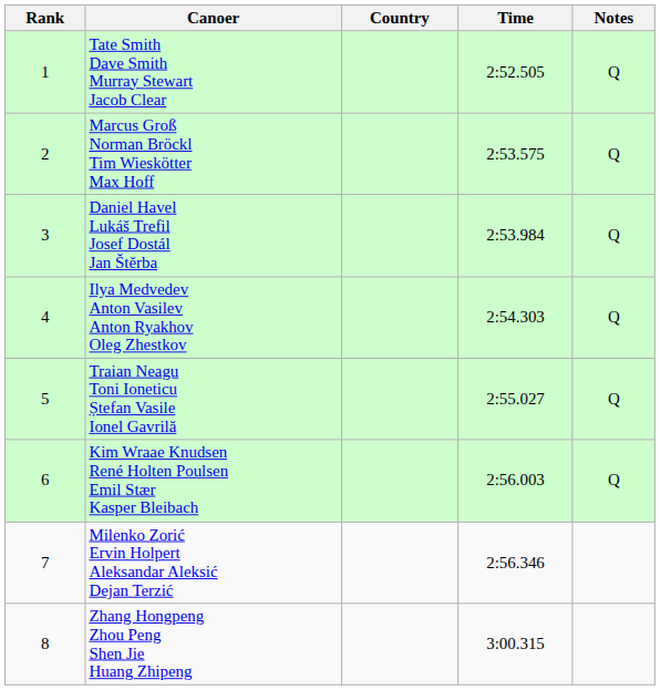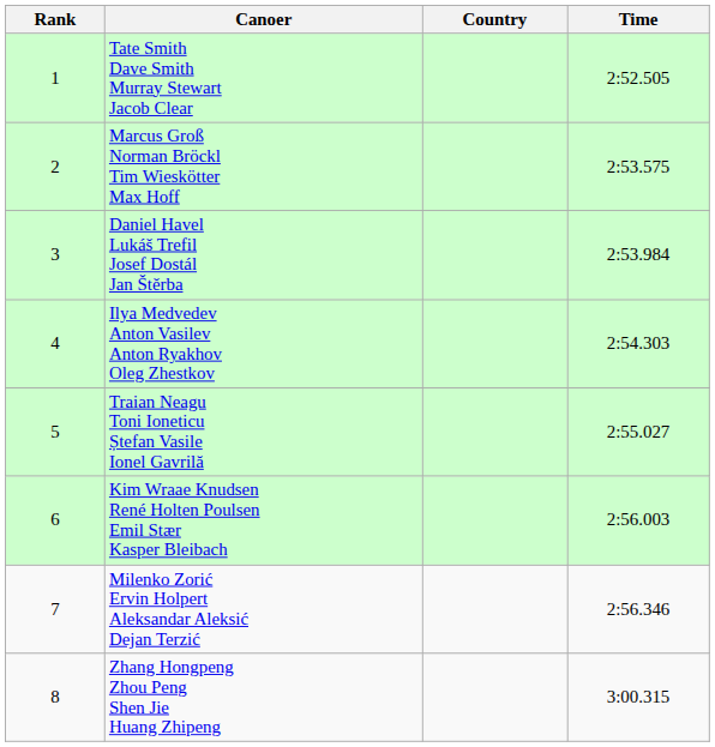 <table class="wikitable" width=50% style="text-align:center;">
 <tr>
 <th>Rank</th>
 <th>Canoer</th>
 <th>Country</th>
 <th>Time</th>
-<th>Notes</th>
 </tr>
 <tr bgcolor=ccffcc>
 <td>1</td>
 <td align="left"><a href='#'>Tate Smith</a><br><a href='#'>Dave Smith</a><br><a href='#'>Murray Stewart</a><br><a href='#'>Jacob Clear</a></td>
 <td align="left"></td>
 <td>2:52.505</td>
-<td>Q</td>
 </tr>
 <tr bgcolor=ccffcc>
 <td>2</td>
 <td align="left"><a href='#'>Marcus Groß</a><br><a href='#'>Norman Bröckl</a><br><a href='#'>Tim Wieskötter</a><br><a href='#'>Max Hoff</a></td>
 <td align="left"></td>
 <td>2:53.575</td>
-<td>Q</td>
 </tr>
 <tr bgcolor=ccffcc>
 <td>3</td>
 <td align="left"><a href='#'>Daniel Havel</a><br><a href='#'>Lukáš Trefil</a><br><a href='#'>Josef Dostál</a><br><a href='#'>Jan Štěrba</a></td>
 <td align="left"></td>
 <td>2:53.984</td>
-<td>Q</td>
 </tr>
 <tr bgcolor=ccffcc>
 <td>4</td>
 <td align="left"><a href='#'>Ilya Medvedev</a><br><a href='#'>Anton Vasilev</a><br><a href='#'>Anton Ryakhov</a><br><a href='#'>Oleg Zhestkov</a></td>
 <td align="left"></td>
 <td>2:54.303</td>
-<td>Q</td>
 </tr>
 <tr bgcolor=ccffcc>
 <td>5</td>
 <td align="left"><a href='#'>Traian Neagu</a><br><a href='#'>Toni Ioneticu</a><br><a href='#'>Ștefan Vasile</a><br><a href='#'>Ionel Gavrilă</a></td>
 <td align="left"></td>
 <td>2:55.027</td>
-<td>Q</td>
 </tr>
 <tr bgcolor=ccffcc>
 <td>6</td>
 <td align="left"><a href='#'>Kim Wraae Knudsen</a><br><a href='#'>René Holten Poulsen</a><br><a href='#'>Emil Stær</a><br><a href='#'>Kasper Bleibach</a></td>
 <td align="left"></td>
 <td>2:56.003</td>
-<td>Q</td>
 </tr>
 <tr>
 <td>7</td>
 <td align="left"><a href='#'>Milenko Zorić</a><br><a href='#'>Ervin Holpert</a><br><a href='#'>Aleksandar Aleksić</a><br><a href='#'>Dejan Terzić</a></td>
 <td align="left"></td>
 <td>2:56.346</td>
-<td></td>
 </tr>
 <tr>
 <td>8</td>
 <td align="left"><a href='#'>Zhang Hongpeng</a><br><a href='#'>Zhou Peng</a><br><a href='#'>Shen Jie</a><br><a href='#'>Huang Zhipeng</a></td>
 <td align="left"></td>
 <td>3:00.315</td>
-<td></td>
 </tr>
 </table>
